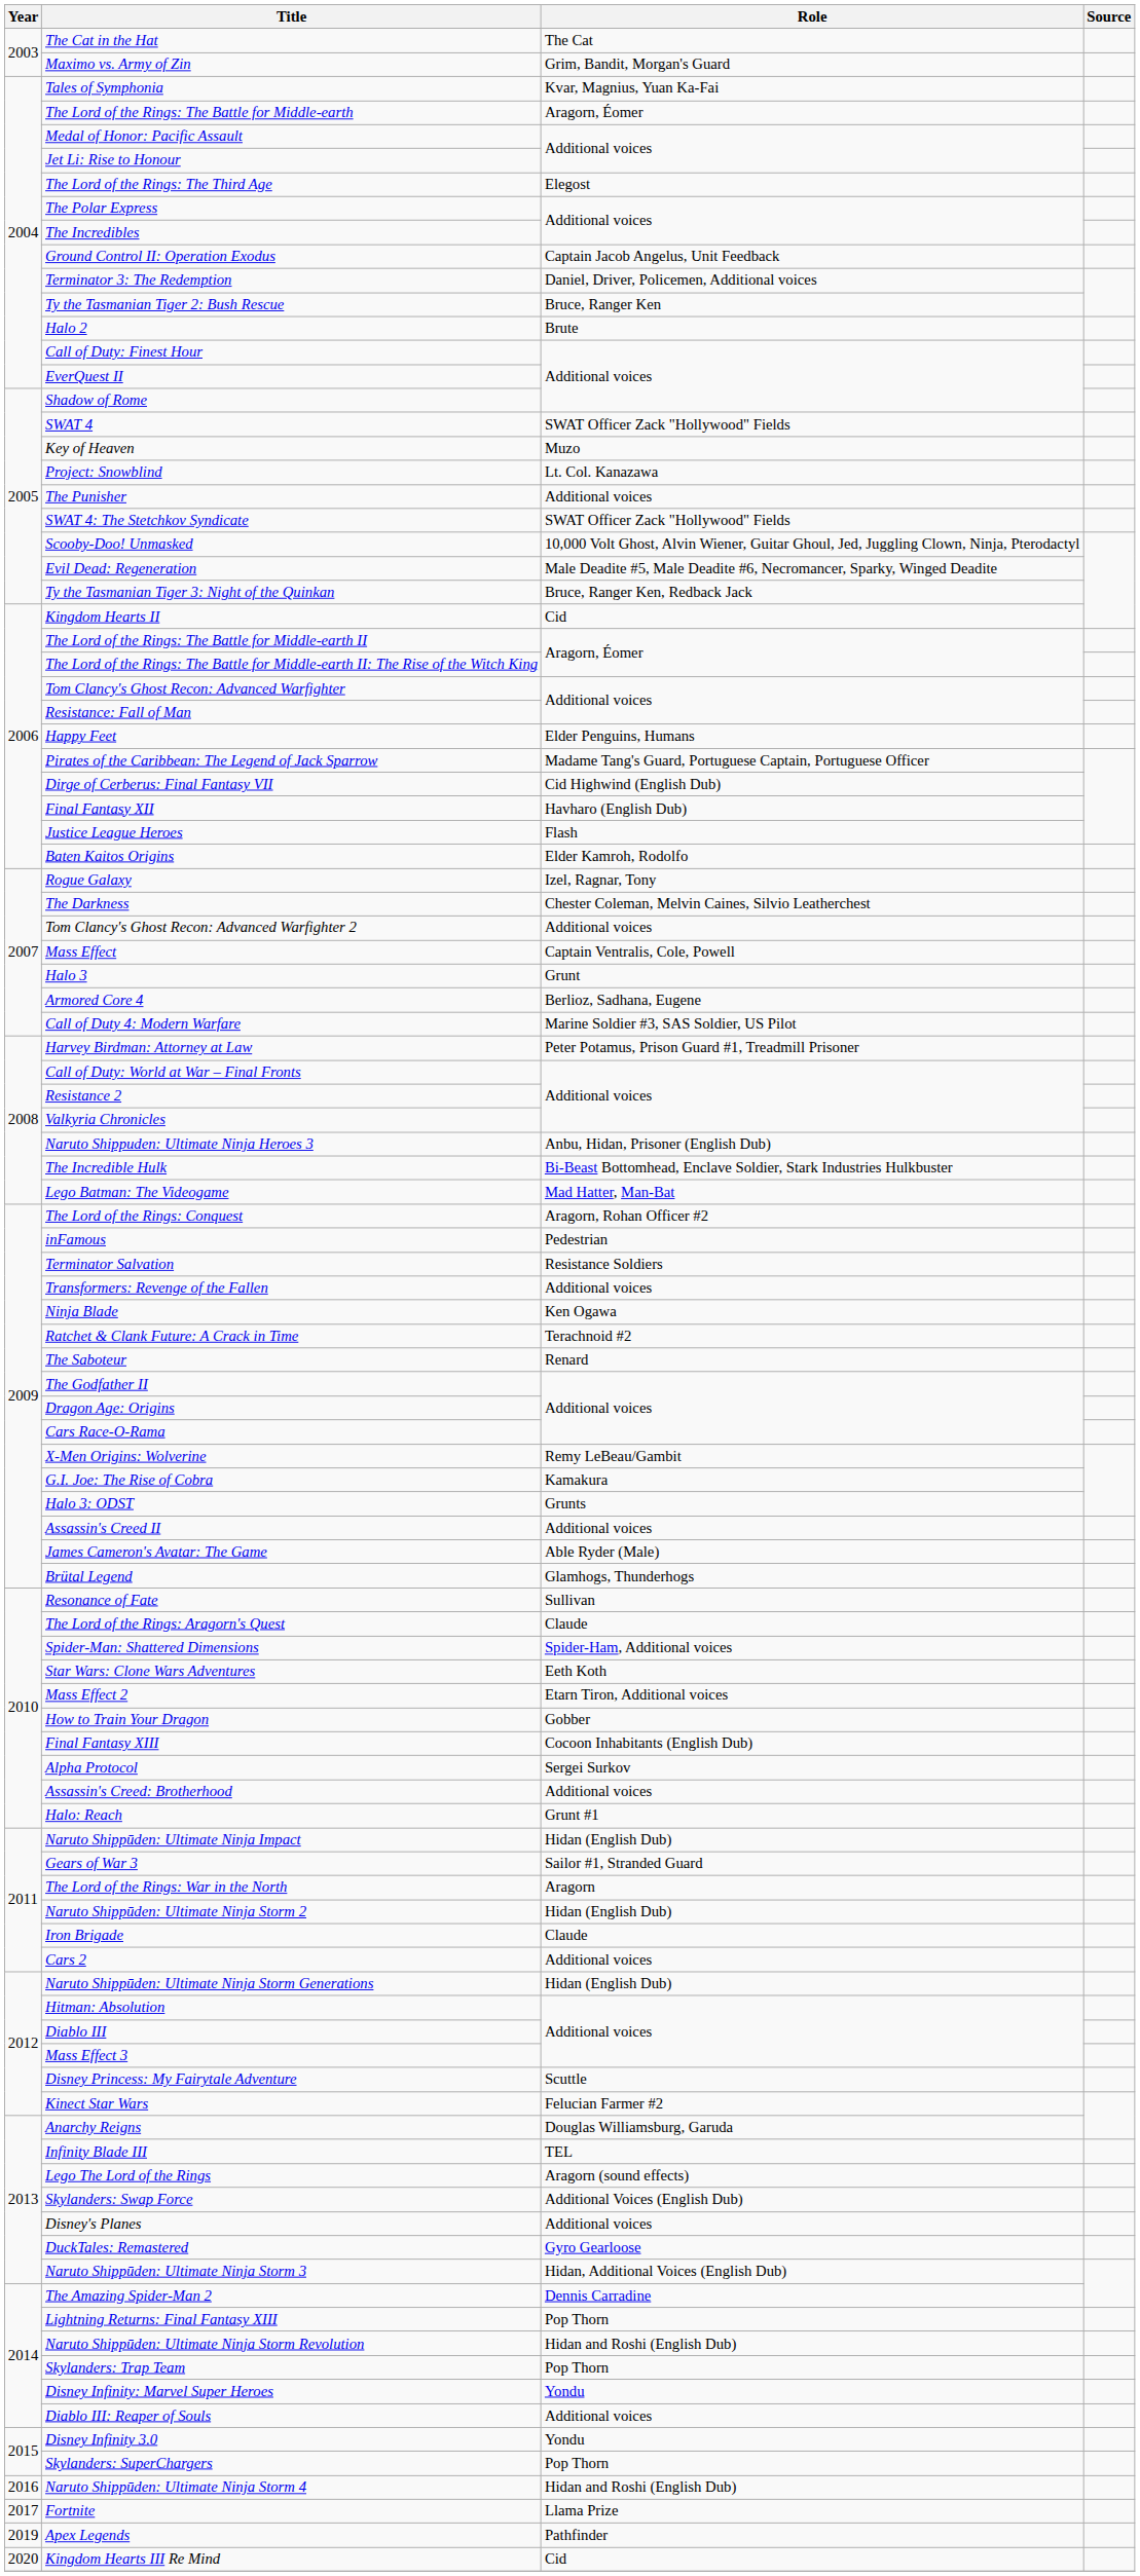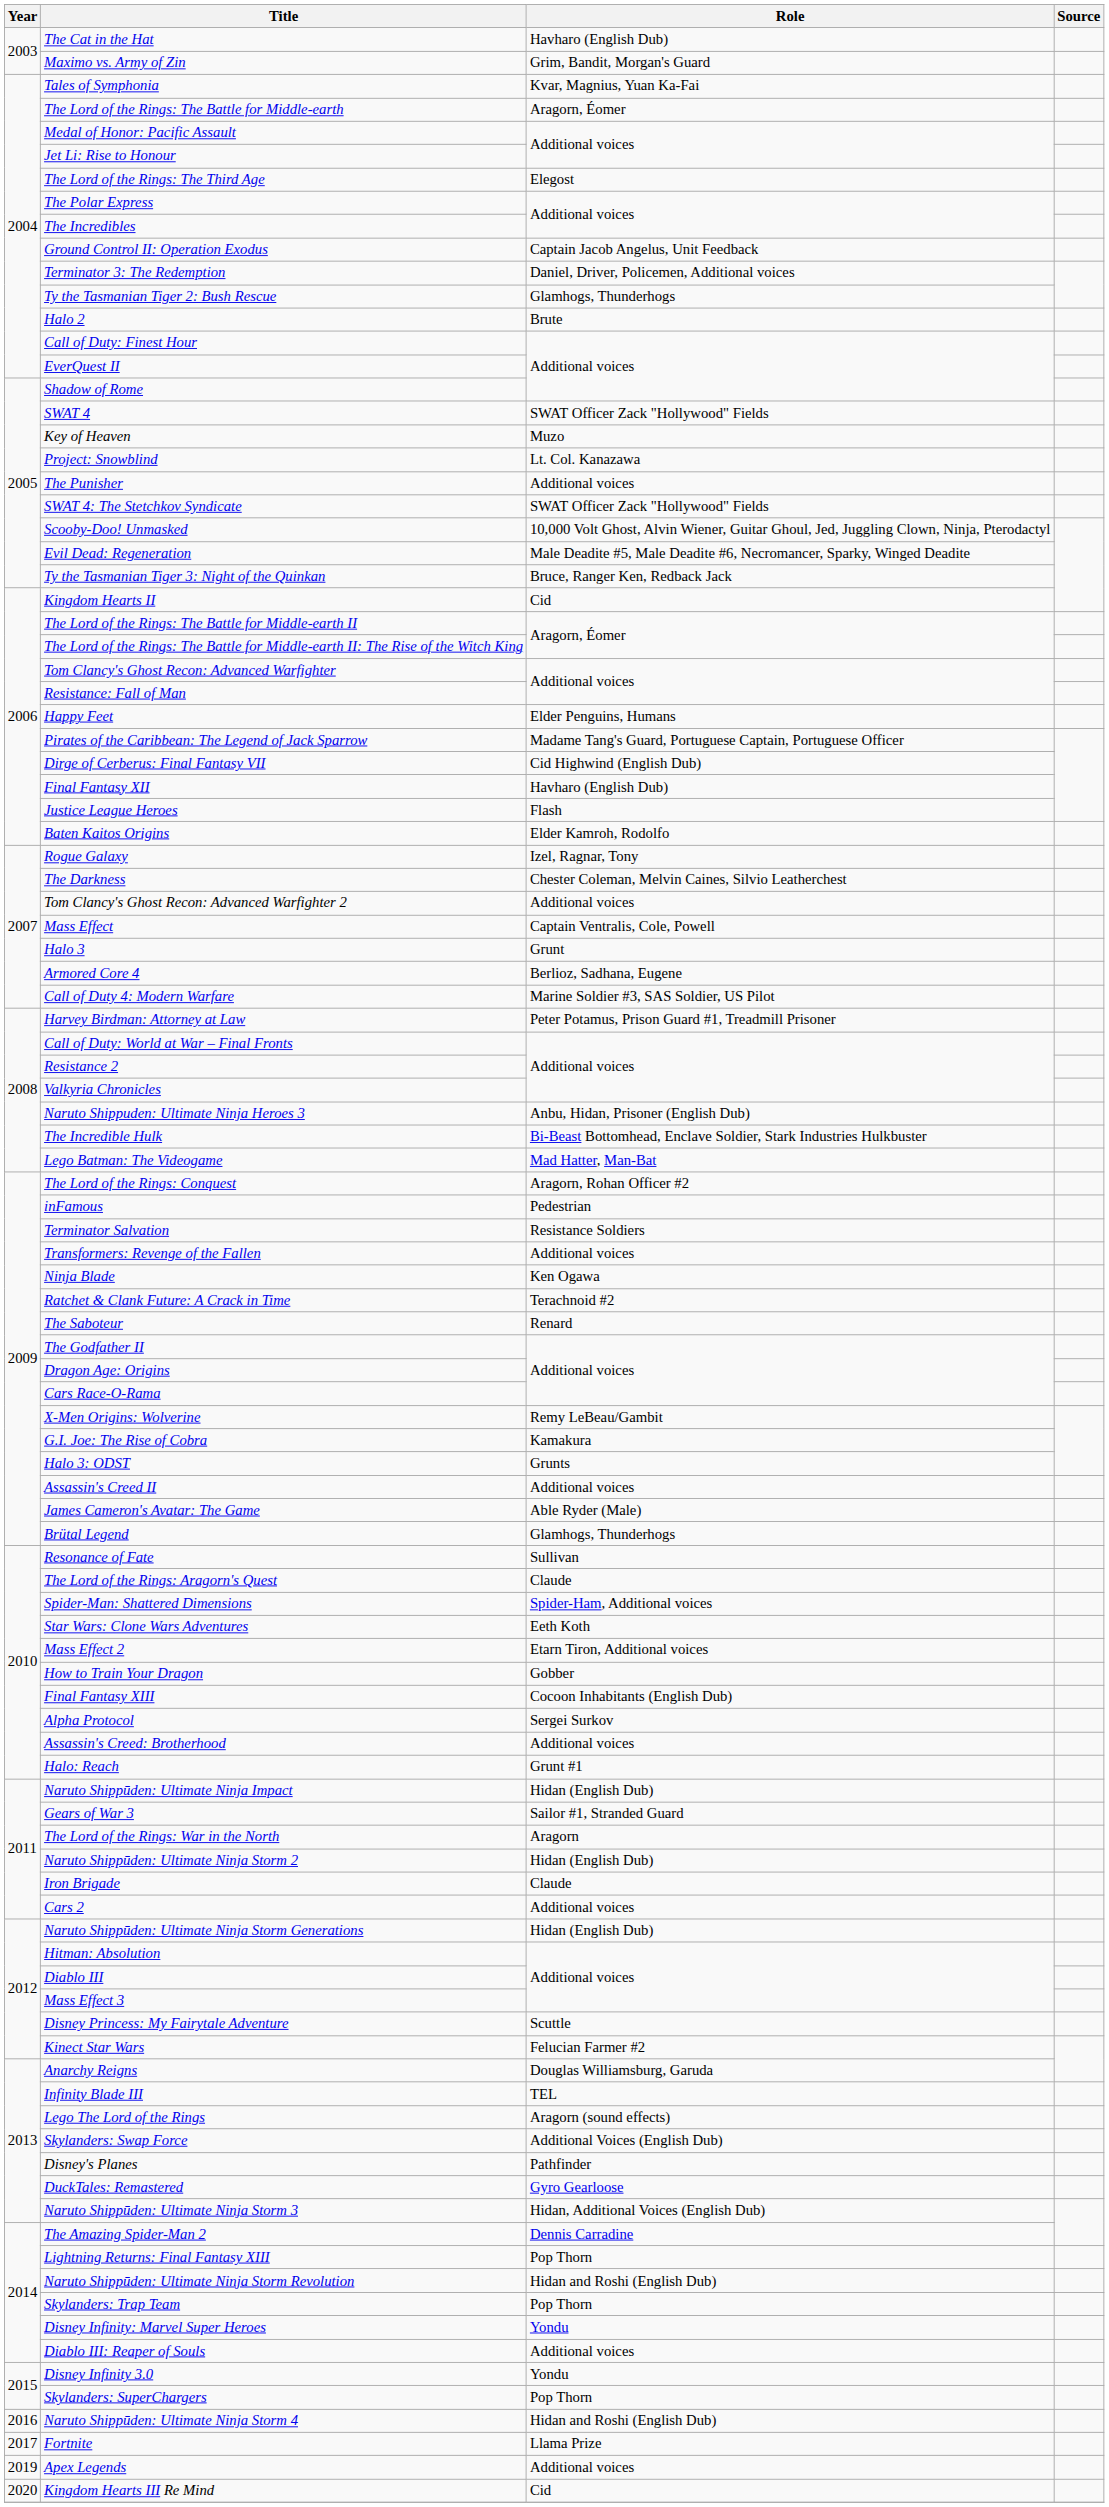 <table class="wikitable sortable plainrowheaders" style="white-space:nowrap, max-width:60em">
 <tr>
 <th>Year</th>
 <th>Title</th>
 <th>Role</th>
 <th>Source</th>
 </tr>
 <tr>
 <td rowspan="2">2003</td>
 <td><em><a href='#'>The Cat in the Hat</a></em></td>
-<td>The Cat</td>
+<td>Havharo (English Dub)</td>
 <td></td>
 </tr>
 <tr>
 <td><em><a href='#'>Maximo vs. Army of Zin</a></em></td>
 <td>Grim, Bandit, Morgan's Guard</td>
 <td></td>
 </tr>
 <tr>
 <td rowspan="13">2004</td>
 <td><em><a href='#'>Tales of Symphonia</a></em></td>
 <td>Kvar, Magnius, Yuan Ka-Fai</td>
 <td></td>
 </tr>
 <tr>
 <td><em><a href='#'>The Lord of the Rings: The Battle for Middle-earth</a></em></td>
 <td>Aragorn, Éomer</td>
 <td></td>
 </tr>
 <tr>
 <td><em><a href='#'>Medal of Honor: Pacific Assault</a></em></td>
 <td rowspan="2">Additional voices</td>
 <td></td>
 </tr>
 <tr>
 <td><em><a href='#'>Jet Li: Rise to Honour</a></em></td>
 <td></td>
 </tr>
 <tr>
 <td><em><a href='#'>The Lord of the Rings: The Third Age</a></em></td>
 <td>Elegost</td>
 <td></td>
 </tr>
 <tr>
 <td><em><a href='#'>The Polar Express</a></em></td>
 <td rowspan="2">Additional voices</td>
 <td></td>
 </tr>
 <tr>
 <td><em><a href='#'>The Incredibles</a></em></td>
 <td></td>
 </tr>
 <tr>
 <td><em><a href='#'>Ground Control II: Operation Exodus</a></em></td>
 <td>Captain Jacob Angelus, Unit Feedback</td>
 <td></td>
 </tr>
 <tr>
 <td><em><a href='#'>Terminator 3: The Redemption</a></em></td>
 <td>Daniel, Driver, Policemen, Additional voices</td>
 <td rowspan="2"></td>
 </tr>
 <tr>
 <td><em><a href='#'>Ty the Tasmanian Tiger 2: Bush Rescue</a></em></td>
-<td>Bruce, Ranger Ken</td>
+<td>Glamhogs, Thunderhogs</td>
 </tr>
 <tr>
 <td><em><a href='#'>Halo 2</a></em></td>
 <td>Brute</td>
 <td></td>
 </tr>
 <tr>
 <td><em><a href='#'>Call of Duty: Finest Hour</a></em></td>
 <td rowspan="3">Additional voices</td>
 <td></td>
 </tr>
 <tr>
 <td><em><a href='#'>EverQuest II</a></em></td>
 <td></td>
 </tr>
 <tr>
 <td rowspan="9">2005</td>
 <td><em><a href='#'>Shadow of Rome</a></em></td>
 <td></td>
 </tr>
 <tr>
 <td><em><a href='#'>SWAT 4</a></em></td>
 <td>SWAT Officer Zack "Hollywood" Fields</td>
 <td></td>
 </tr>
 <tr>
 <td><em>Key of Heaven</em></td>
 <td>Muzo</td>
 <td></td>
 </tr>
 <tr>
 <td><em><a href='#'>Project: Snowblind</a></em></td>
 <td>Lt. Col. Kanazawa</td>
 <td></td>
 </tr>
 <tr>
 <td><em><a href='#'>The Punisher</a></em></td>
 <td>Additional voices</td>
 <td></td>
 </tr>
 <tr>
 <td><em><a href='#'>SWAT 4: The Stetchkov Syndicate</a></em></td>
 <td>SWAT Officer Zack "Hollywood" Fields</td>
 <td></td>
 </tr>
 <tr>
 <td><em><a href='#'>Scooby-Doo! Unmasked</a></em></td>
 <td>10,000 Volt Ghost, Alvin Wiener, Guitar Ghoul, Jed, Juggling Clown, Ninja, Pterodactyl</td>
 <td rowspan="4"></td>
 </tr>
 <tr>
 <td><em><a href='#'>Evil Dead: Regeneration</a></em></td>
 <td>Male Deadite #5, Male Deadite #6, Necromancer, Sparky, Winged Deadite</td>
 </tr>
 <tr>
 <td><em><a href='#'>Ty the Tasmanian Tiger 3: Night of the Quinkan</a></em></td>
 <td>Bruce, Ranger Ken, Redback Jack</td>
 </tr>
 <tr>
 <td rowspan="11">2006</td>
 <td><em><a href='#'>Kingdom Hearts II</a></em></td>
 <td>Cid</td>
 </tr>
 <tr>
 <td><em><a href='#'>The Lord of the Rings: The Battle for Middle-earth II</a></em></td>
 <td rowspan="2">Aragorn, Éomer</td>
 <td></td>
 </tr>
 <tr>
 <td><em><a href='#'>The Lord of the Rings: The Battle for Middle-earth II: The Rise of the Witch King</a></em></td>
 <td></td>
 </tr>
 <tr>
 <td><em><a href='#'>Tom Clancy's Ghost Recon: Advanced Warfighter</a></em></td>
 <td rowspan="2">Additional voices</td>
 <td></td>
 </tr>
 <tr>
 <td><em><a href='#'>Resistance: Fall of Man</a></em></td>
 <td></td>
 </tr>
 <tr>
 <td><em><a href='#'>Happy Feet</a></em></td>
 <td>Elder Penguins, Humans</td>
 <td></td>
 </tr>
 <tr>
 <td><em><a href='#'>Pirates of the Caribbean: The Legend of Jack Sparrow</a></em></td>
 <td>Madame Tang's Guard, Portuguese Captain, Portuguese Officer</td>
 <td rowspan="4"></td>
 </tr>
 <tr>
 <td><em><a href='#'>Dirge of Cerberus: Final Fantasy VII</a></em></td>
 <td>Cid Highwind (English Dub)</td>
 </tr>
 <tr>
 <td><em><a href='#'>Final Fantasy XII</a></em></td>
 <td>Havharo (English Dub)</td>
 </tr>
 <tr>
 <td><em><a href='#'>Justice League Heroes</a></em></td>
 <td>Flash</td>
 </tr>
 <tr>
 <td><em><a href='#'>Baten Kaitos Origins</a></em></td>
 <td>Elder Kamroh, Rodolfo</td>
 <td></td>
 </tr>
 <tr>
 <td rowspan="7">2007</td>
 <td><em><a href='#'>Rogue Galaxy</a></em></td>
 <td>Izel, Ragnar, Tony</td>
 <td></td>
 </tr>
 <tr>
 <td><em><a href='#'>The Darkness</a></em></td>
 <td>Chester Coleman, Melvin Caines, Silvio Leatherchest</td>
 <td></td>
 </tr>
 <tr>
 <td><em>Tom Clancy's Ghost Recon: Advanced Warfighter 2</em></td>
 <td>Additional voices</td>
 <td></td>
 </tr>
 <tr>
 <td><em><a href='#'>Mass Effect</a></em></td>
 <td>Captain Ventralis, Cole, Powell</td>
 <td></td>
 </tr>
 <tr>
 <td><em><a href='#'>Halo 3</a></em></td>
 <td>Grunt</td>
 <td></td>
 </tr>
 <tr>
 <td><em><a href='#'>Armored Core 4</a></em></td>
 <td>Berlioz, Sadhana, Eugene</td>
 <td></td>
 </tr>
 <tr>
 <td><em><a href='#'>Call of Duty 4: Modern Warfare</a></em></td>
 <td>Marine Soldier #3, SAS Soldier, US Pilot</td>
 <td></td>
 </tr>
 <tr>
 <td rowspan="7">2008</td>
 <td><em><a href='#'>Harvey Birdman: Attorney at Law</a></em></td>
 <td>Peter Potamus, Prison Guard #1, Treadmill Prisoner</td>
 <td></td>
 </tr>
 <tr>
 <td><em><a href='#'>Call of Duty: World at War – Final Fronts</a></em></td>
 <td rowspan="3">Additional voices</td>
 <td></td>
 </tr>
 <tr>
 <td><em><a href='#'>Resistance 2</a></em></td>
 <td></td>
 </tr>
 <tr>
 <td><em><a href='#'>Valkyria Chronicles</a></em></td>
 <td></td>
 </tr>
 <tr>
 <td><em><a href='#'>Naruto Shippuden: Ultimate Ninja Heroes 3</a></em></td>
 <td>Anbu, Hidan, Prisoner (English Dub)</td>
 <td></td>
 </tr>
 <tr>
 <td><em><a href='#'>The Incredible Hulk</a></em></td>
 <td><a href='#'>Bi-Beast</a> Bottomhead, Enclave Soldier, Stark Industries Hulkbuster</td>
 <td></td>
 </tr>
 <tr>
 <td><em><a href='#'>Lego Batman: The Videogame</a></em></td>
 <td><a href='#'>Mad Hatter</a>, <a href='#'>Man-Bat</a></td>
 <td></td>
 </tr>
 <tr>
 <td rowspan="16">2009</td>
 <td><em><a href='#'>The Lord of the Rings: Conquest</a></em></td>
 <td>Aragorn, Rohan Officer #2</td>
 <td></td>
 </tr>
 <tr>
 <td><em><a href='#'>inFamous</a></em></td>
 <td>Pedestrian</td>
 <td></td>
 </tr>
 <tr>
 <td><em><a href='#'>Terminator Salvation</a></em></td>
 <td>Resistance Soldiers</td>
 <td></td>
 </tr>
 <tr>
 <td><em><a href='#'>Transformers: Revenge of the Fallen</a></em></td>
 <td>Additional voices</td>
 <td></td>
 </tr>
 <tr>
 <td><em><a href='#'>Ninja Blade</a></em></td>
 <td>Ken Ogawa</td>
 <td></td>
 </tr>
 <tr>
 <td><em><a href='#'>Ratchet & Clank Future: A Crack in Time</a></em></td>
 <td>Terachnoid #2</td>
 <td></td>
 </tr>
 <tr>
 <td><em><a href='#'>The Saboteur</a></em></td>
 <td>Renard</td>
 <td></td>
 </tr>
 <tr>
 <td><em><a href='#'>The Godfather II</a></em></td>
 <td rowspan="3">Additional voices</td>
 <td></td>
 </tr>
 <tr>
 <td><em><a href='#'>Dragon Age: Origins</a></em></td>
 <td></td>
 </tr>
 <tr>
 <td><em><a href='#'>Cars Race-O-Rama</a></em></td>
 <td></td>
 </tr>
 <tr>
 <td><em><a href='#'>X-Men Origins: Wolverine</a></em></td>
 <td>Remy LeBeau/Gambit</td>
 <td rowspan="3"></td>
 </tr>
 <tr>
 <td><em><a href='#'>G.I. Joe: The Rise of Cobra</a></em></td>
 <td>Kamakura</td>
 </tr>
 <tr>
 <td><em><a href='#'>Halo 3: ODST</a></em></td>
 <td>Grunts</td>
 </tr>
 <tr>
 <td><em><a href='#'>Assassin's Creed II</a></em></td>
 <td>Additional voices</td>
 <td></td>
 </tr>
 <tr>
 <td><em><a href='#'>James Cameron's Avatar: The Game</a></em></td>
 <td>Able Ryder (Male)</td>
 <td></td>
 </tr>
 <tr>
 <td><em><a href='#'>Brütal Legend</a></em></td>
 <td>Glamhogs, Thunderhogs</td>
 <td></td>
 </tr>
 <tr>
 <td rowspan = "10">2010</td>
 <td><em><a href='#'>Resonance of Fate</a></em></td>
 <td>Sullivan</td>
 <td></td>
 </tr>
 <tr>
 <td><em><a href='#'>The Lord of the Rings: Aragorn's Quest</a></em></td>
 <td>Claude</td>
 <td></td>
 </tr>
 <tr>
 <td><em><a href='#'>Spider-Man: Shattered Dimensions</a></em></td>
 <td><a href='#'>Spider-Ham</a>, Additional voices</td>
 <td></td>
 </tr>
 <tr>
 <td><em><a href='#'>Star Wars: Clone Wars Adventures</a></em></td>
 <td>Eeth Koth</td>
 <td></td>
 </tr>
 <tr>
 <td><em><a href='#'>Mass Effect 2</a></em></td>
 <td>Etarn Tiron, Additional voices</td>
 <td></td>
 </tr>
 <tr>
 <td><em><a href='#'>How to Train Your Dragon</a></em></td>
 <td>Gobber</td>
 <td></td>
 </tr>
 <tr>
 <td><em><a href='#'>Final Fantasy XIII</a></em></td>
 <td>Cocoon Inhabitants (English Dub)</td>
 <td></td>
 </tr>
 <tr>
 <td><em><a href='#'>Alpha Protocol</a></em></td>
 <td>Sergei Surkov</td>
 <td></td>
 </tr>
 <tr>
 <td><em><a href='#'>Assassin's Creed: Brotherhood</a></em></td>
 <td>Additional voices</td>
 <td></td>
 </tr>
 <tr>
 <td><em><a href='#'>Halo: Reach</a></em></td>
 <td>Grunt #1</td>
 <td></td>
 </tr>
 <tr>
 <td rowspan = "6">2011</td>
 <td><em><a href='#'>Naruto Shippūden: Ultimate Ninja Impact</a></em></td>
 <td>Hidan (English Dub)</td>
 <td></td>
 </tr>
 <tr>
 <td><em><a href='#'>Gears of War 3</a></em></td>
 <td>Sailor #1, Stranded Guard</td>
 <td></td>
 </tr>
 <tr>
 <td><em><a href='#'>The Lord of the Rings: War in the North</a></em></td>
 <td>Aragorn</td>
 <td></td>
 </tr>
 <tr>
 <td><em><a href='#'>Naruto Shippūden: Ultimate Ninja Storm 2</a></em></td>
 <td>Hidan (English Dub)</td>
 <td></td>
 </tr>
 <tr>
 <td><em><a href='#'>Iron Brigade</a></em></td>
 <td>Claude</td>
 <td></td>
 </tr>
 <tr>
 <td><em><a href='#'>Cars 2</a></em></td>
 <td>Additional voices</td>
 <td></td>
 </tr>
 <tr>
 <td rowspan="6">2012</td>
 <td><em><a href='#'>Naruto Shippūden: Ultimate Ninja Storm Generations</a></em></td>
 <td>Hidan (English Dub)</td>
 <td></td>
 </tr>
 <tr>
 <td><em><a href='#'>Hitman: Absolution</a></em></td>
 <td rowspan="3">Additional voices</td>
 <td></td>
 </tr>
 <tr>
 <td><em><a href='#'>Diablo III</a></em></td>
 <td></td>
 </tr>
 <tr>
 <td><em><a href='#'>Mass Effect 3</a></em></td>
 <td></td>
 </tr>
 <tr>
 <td><em><a href='#'>Disney Princess: My Fairytale Adventure</a></em></td>
 <td>Scuttle</td>
 <td></td>
 </tr>
 <tr>
 <td><em><a href='#'>Kinect Star Wars</a></em></td>
 <td>Felucian Farmer #2</td>
 <td rowspan="2"></td>
 </tr>
 <tr>
 <td rowspan="7">2013</td>
 <td><em><a href='#'>Anarchy Reigns</a></em></td>
 <td>Douglas Williamsburg, Garuda</td>
 </tr>
 <tr>
 <td><em><a href='#'>Infinity Blade III</a></em></td>
 <td>TEL</td>
 <td></td>
 </tr>
 <tr>
 <td><em><a href='#'>Lego The Lord of the Rings</a></em></td>
 <td>Aragorn (sound effects)</td>
 <td></td>
 </tr>
 <tr>
 <td><em><a href='#'>Skylanders: Swap Force</a></em></td>
 <td>Additional Voices (English Dub)</td>
 <td></td>
 </tr>
 <tr>
 <td><em>Disney's Planes</em></td>
-<td>Additional voices</td>
+<td>Pathfinder</td>
 <td></td>
 </tr>
 <tr>
 <td><em><a href='#'>DuckTales: Remastered</a></em></td>
 <td><a href='#'>Gyro Gearloose</a></td>
 <td></td>
 </tr>
 <tr>
 <td><em><a href='#'>Naruto Shippūden: Ultimate Ninja Storm 3</a></em></td>
 <td>Hidan, Additional Voices (English Dub)</td>
 <td rowspan="2"></td>
 </tr>
 <tr>
 <td rowspan = "6">2014</td>
 <td><em><a href='#'>The Amazing Spider-Man 2</a></em></td>
 <td><a href='#'>Dennis Carradine</a></td>
 </tr>
 <tr>
 <td><em><a href='#'>Lightning Returns: Final Fantasy XIII</a></em></td>
 <td>Pop Thorn</td>
 <td></td>
 </tr>
 <tr>
 <td><em><a href='#'>Naruto Shippūden: Ultimate Ninja Storm Revolution</a></em></td>
 <td>Hidan and Roshi (English Dub)</td>
 <td></td>
 </tr>
 <tr>
 <td><em><a href='#'>Skylanders: Trap Team</a></em></td>
 <td>Pop Thorn</td>
 <td></td>
 </tr>
 <tr>
 <td><em><a href='#'>Disney Infinity: Marvel Super Heroes</a></em></td>
 <td><a href='#'>Yondu</a></td>
 <td></td>
 </tr>
 <tr>
 <td><em><a href='#'>Diablo III: Reaper of Souls</a></em></td>
 <td>Additional voices</td>
 <td></td>
 </tr>
 <tr>
 <td rowspan = "2">2015</td>
 <td><em><a href='#'>Disney Infinity 3.0</a></em></td>
 <td>Yondu</td>
 <td></td>
 </tr>
 <tr>
 <td><em><a href='#'>Skylanders: SuperChargers</a></em></td>
 <td>Pop Thorn</td>
 <td></td>
 </tr>
 <tr>
 <td>2016</td>
 <td><em><a href='#'>Naruto Shippūden: Ultimate Ninja Storm 4</a></em></td>
 <td>Hidan and Roshi (English Dub)</td>
 <td></td>
 </tr>
 <tr>
 <td>2017</td>
 <td><em><a href='#'>Fortnite</a></em></td>
 <td>Llama Prize</td>
 <td></td>
 </tr>
 <tr>
 <td>2019</td>
 <td><em><a href='#'>Apex Legends</a></em></td>
-<td>Pathfinder</td>
+<td>Additional voices</td>
 <td></td>
 </tr>
 <tr>
 <td>2020</td>
 <td><em><a href='#'>Kingdom Hearts III</a> Re Mind</em></td>
 <td>Cid</td>
 <td></td>
 </tr>
 <tr>
 </tr>
 </table>
